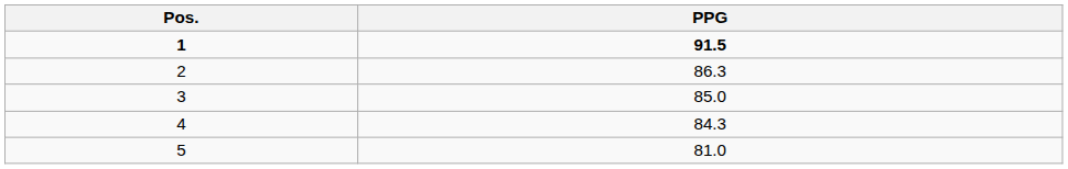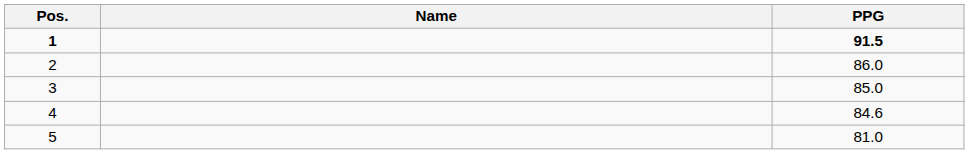 <table class=wikitable width="80%">
 <tr>
 <th width="10%">Pos.</th>
+<th width="70%">Name</th>
 <th width="20%">PPG</th>
 </tr>
 <tr>
 <td align=center><strong>1</strong></td>
+<td><strong></strong></td>
 <td align=center><strong>91.5</strong></td>
 </tr>
 <tr>
 <td align=center>2</td>
-<td align=center>86.3</td>
+<td></td>
+<td align=center>86.0</td>
 </tr>
 <tr>
 <td align=center>3</td>
+<td></td>
 <td align=center>85.0</td>
 </tr>
 <tr>
 <td align=center>4</td>
-<td align=center>84.3</td>
+<td></td>
+<td align=center>84.6</td>
 </tr>
 <tr>
 <td align=center>5</td>
+<td></td>
 <td align=center>81.0</td>
 </tr>
 </table>
